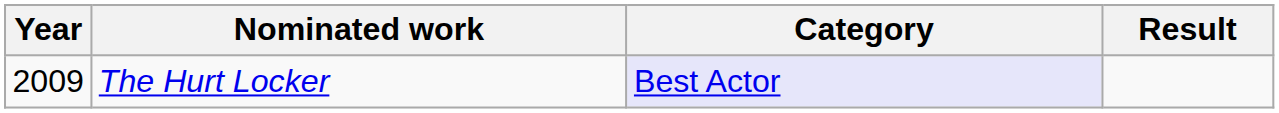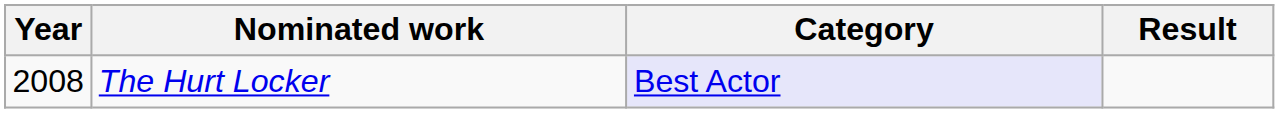 <table class="wikitable sortable" width="50%">
 <tr>
 <th width="1%">Year</th>
 <th width="45%">Nominated work</th>
 <th width="40%">Category</th>
 <th width="14%">Result</th>
 </tr>
 <tr>
-<td>2009</td>
+<td>2008</td>
 <td><em><a href='#'>The Hurt Locker</a></em></td>
 <td style="background: lavender;"><a href='#'>Best Actor</a></td>
 <td></td>
 </tr>
 </table>
